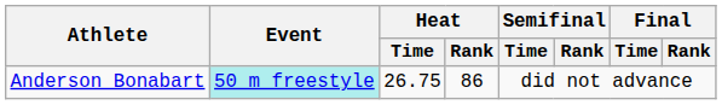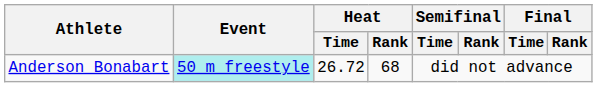 <table class=wikitable style="font-size:90%">
 <tr>
 <th rowspan="2">Athlete</th>
 <th rowspan="2">Event</th>
 <th colspan="2">Heat</th>
 <th colspan="2">Semifinal</th>
 <th colspan="2">Final</th>
 </tr>
 <tr style="font-size:95%">
 <th>Time</th>
 <th>Rank</th>
 <th>Time</th>
 <th>Rank</th>
 <th>Time</th>
 <th>Rank</th>
 </tr>
 <tr align=center>
 <td align=left><a href='#'>Anderson Bonabart</a></td>
 <td align=left style="background: paleturquoise;"><a href='#'>50 m freestyle</a></td>
-<td>26.75</td>
-<td>86</td>
+<td>26.72</td>
+<td>68</td>
 <td colspan=4>did not advance</td>
 </tr>
 </table>
